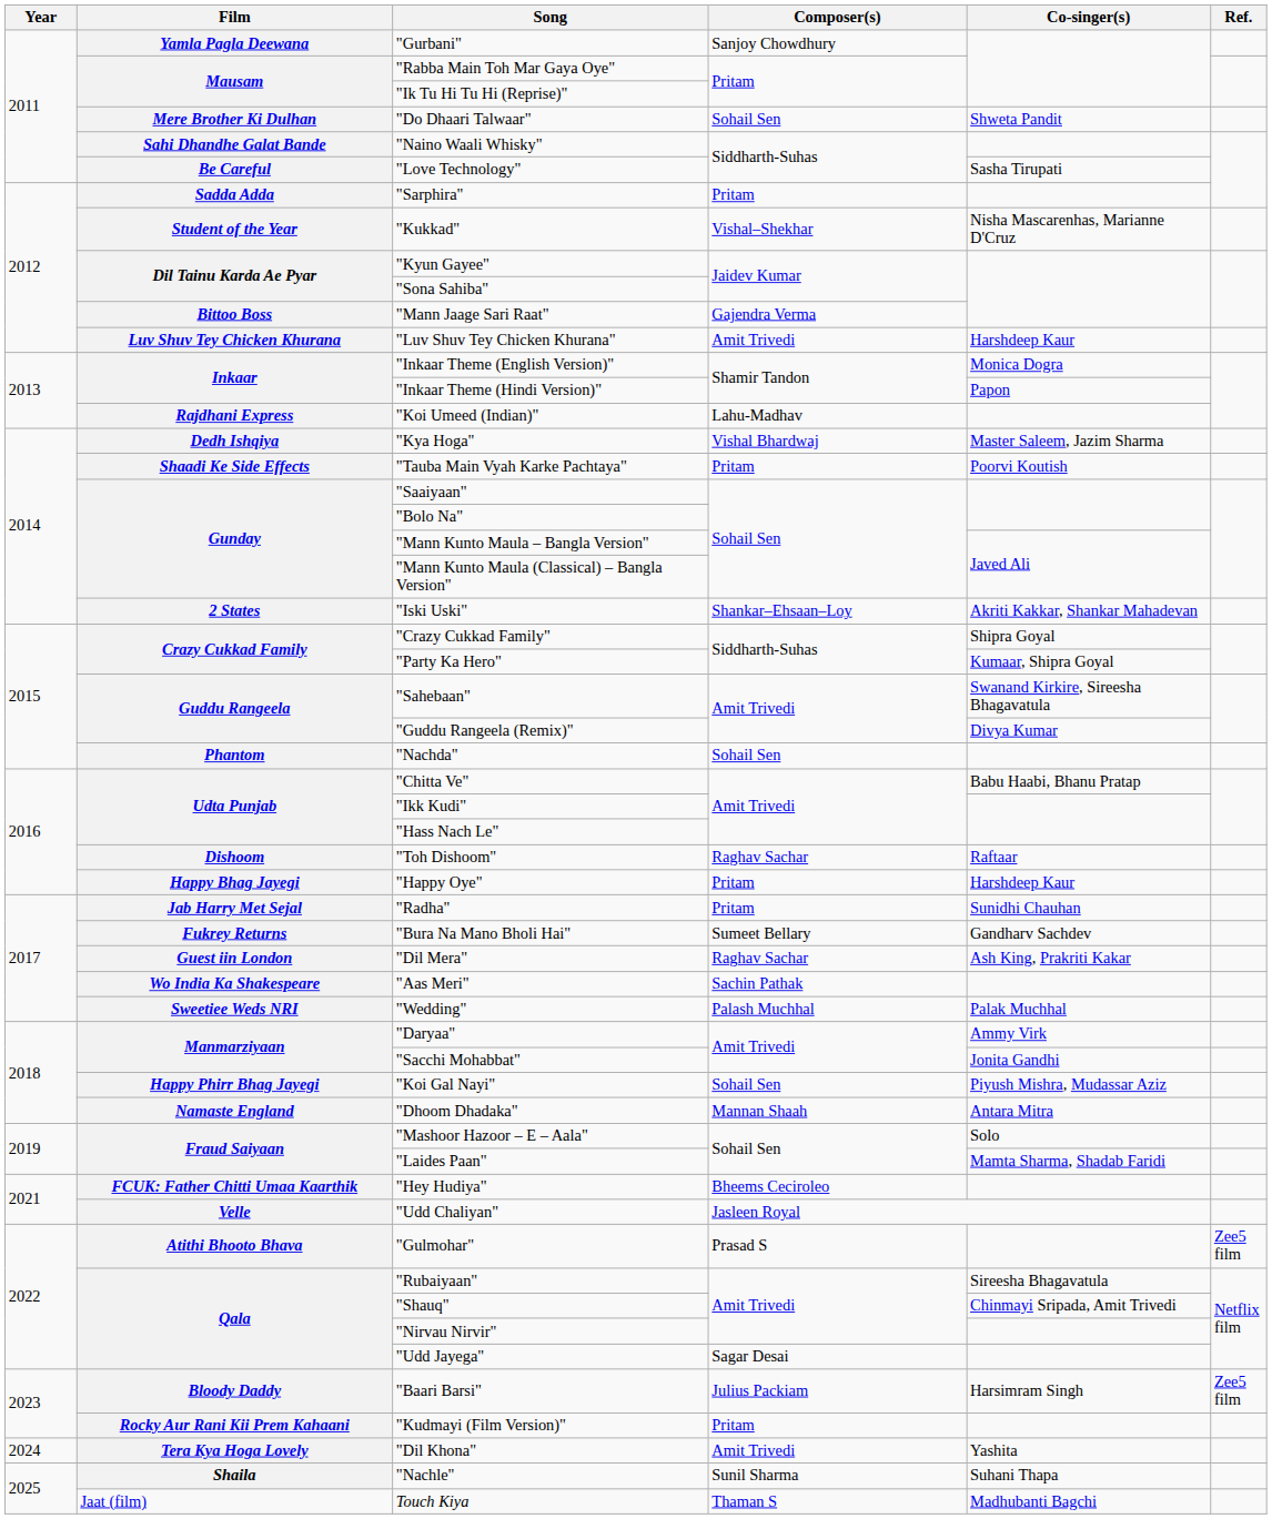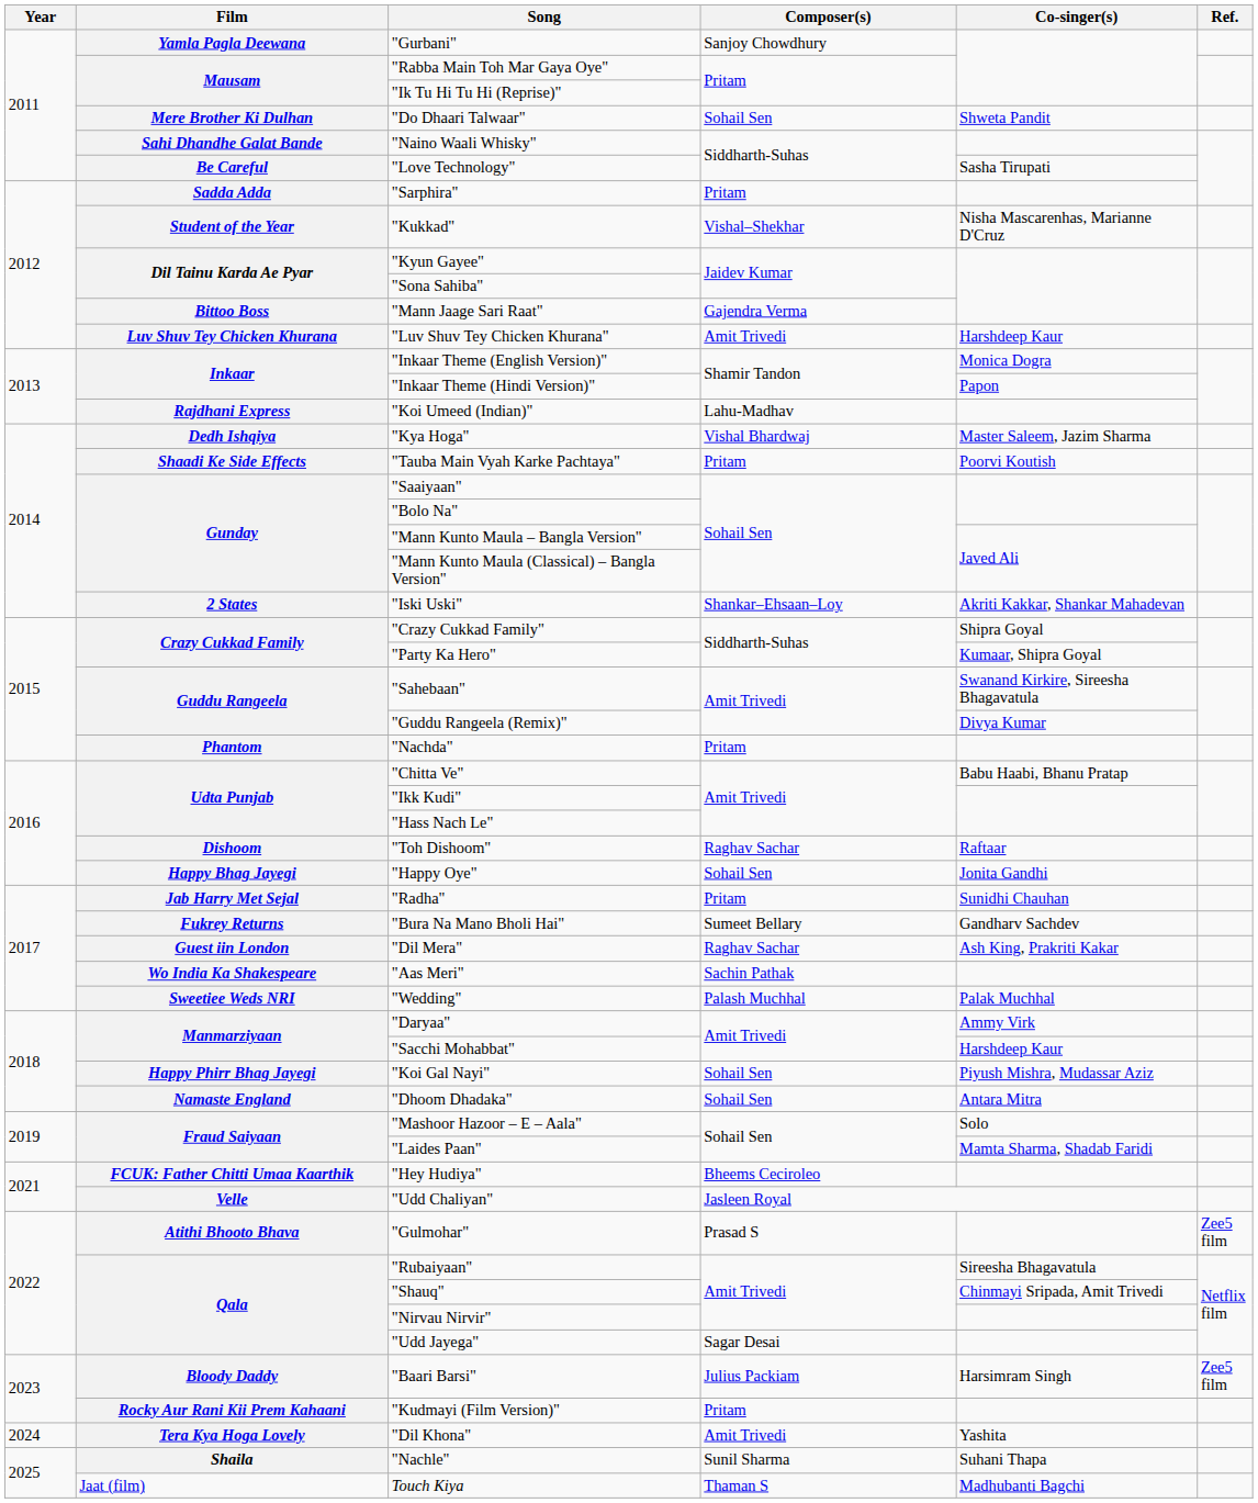 <table class="wikitable plainrowheaders" width="100%">
 <tr>
 <th scope="col" width=5%>Year</th>
 <th scope="col" width=22%>Film</th>
 <th scope="col" width=22%>Song</th>
 <th scope="col" width=18%>Composer(s)</th>
 <th scope="col" width=17%>Co-singer(s)</th>
 <th scope="col" width=2%>Ref.</th>
 </tr>
 <tr>
 <td rowspan="6">2011</td>
 <th scope="row"><em><a href='#'>Yamla Pagla Deewana</a></em></th>
 <td>"Gurbani"</td>
 <td>Sanjoy Chowdhury</td>
 <td rowspan="3"></td>
 <td></td>
 </tr>
 <tr>
 <th scope="row" rowspan="2"><em><a href='#'>Mausam</a></em></th>
 <td>"Rabba Main Toh Mar Gaya Oye"</td>
 <td rowspan="2"><a href='#'>Pritam</a></td>
 <td rowspan="2"></td>
 </tr>
 <tr>
 <td>"Ik Tu Hi Tu Hi (Reprise)"</td>
 </tr>
 <tr>
 <th scope="row"><em><a href='#'>Mere Brother Ki Dulhan</a></em></th>
 <td>"Do Dhaari Talwaar"</td>
 <td><a href='#'>Sohail Sen</a></td>
 <td><a href='#'>Shweta Pandit</a></td>
 <td></td>
 </tr>
 <tr>
 <th scope="row"><em><a href='#'>Sahi Dhandhe Galat Bande</a></em></th>
 <td>"Naino Waali Whisky"</td>
 <td rowspan="2">Siddharth-Suhas</td>
 <td></td>
 <td rowspan="3"></td>
 </tr>
 <tr>
 <th scope="row"><em><a href='#'>Be Careful</a></em></th>
 <td>"Love Technology"</td>
 <td>Sasha Tirupati</td>
 </tr>
 <tr>
 <td rowspan="6">2012</td>
 <th scope="row"><em><a href='#'>Sadda Adda</a></em></th>
 <td>"Sarphira"</td>
 <td><a href='#'>Pritam</a></td>
 <td></td>
 </tr>
 <tr>
 <th scope="row"><em><a href='#'>Student of the Year</a></em></th>
 <td>"Kukkad"</td>
 <td><a href='#'>Vishal–Shekhar</a></td>
 <td>Nisha Mascarenhas, Marianne D'Cruz</td>
 <td></td>
 </tr>
 <tr>
 <th scope="row" rowspan="2"><em>Dil Tainu Karda Ae Pyar</em></th>
 <td>"Kyun Gayee"</td>
 <td rowspan="2"><a href='#'>Jaidev Kumar</a></td>
 <td rowspan="3"></td>
 <td rowspan="3"></td>
 </tr>
 <tr>
 <td>"Sona Sahiba"</td>
 </tr>
 <tr>
 <th scope="row"><em><a href='#'>Bittoo Boss</a></em></th>
 <td>"Mann Jaage Sari Raat"</td>
 <td><a href='#'>Gajendra Verma</a></td>
 </tr>
 <tr>
 <th scope="row"><em><a href='#'>Luv Shuv Tey Chicken Khurana</a></em></th>
 <td>"Luv Shuv Tey Chicken Khurana"</td>
 <td><a href='#'>Amit Trivedi</a></td>
 <td><a href='#'>Harshdeep Kaur</a></td>
 <td></td>
 </tr>
 <tr>
 <td rowspan="3">2013</td>
 <th scope="row" rowspan="2"><em><a href='#'>Inkaar</a></em></th>
 <td>"Inkaar Theme (English Version)"</td>
 <td rowspan="2">Shamir Tandon</td>
 <td><a href='#'>Monica Dogra</a></td>
 <td rowspan="3"></td>
 </tr>
 <tr>
 <td>"Inkaar Theme (Hindi Version)"</td>
 <td><a href='#'>Papon</a></td>
 </tr>
 <tr>
 <th scope="row"><em><a href='#'>Rajdhani Express</a></em></th>
 <td>"Koi Umeed (Indian)"</td>
 <td>Lahu-Madhav</td>
 <td></td>
 </tr>
 <tr>
 <td rowspan="7">2014</td>
 <th scope="row"><em><a href='#'>Dedh Ishqiya</a></em></th>
 <td>"Kya Hoga"</td>
 <td><a href='#'>Vishal Bhardwaj</a></td>
 <td><a href='#'>Master Saleem</a>, Jazim Sharma</td>
 <td></td>
 </tr>
 <tr>
 <th scope="row"><em><a href='#'>Shaadi Ke Side Effects</a></em></th>
 <td>"Tauba Main Vyah Karke Pachtaya"</td>
 <td><a href='#'>Pritam</a></td>
 <td><a href='#'>Poorvi Koutish</a></td>
 <td></td>
 </tr>
 <tr>
 <th scope="row" rowspan="4"><em><a href='#'>Gunday</a></em></th>
 <td>"Saaiyaan"</td>
 <td rowspan="4"><a href='#'>Sohail Sen</a></td>
 <td rowspan="2"></td>
 <td rowspan="4"></td>
 </tr>
 <tr>
 <td>"Bolo Na"</td>
 </tr>
 <tr>
 <td>"Mann Kunto Maula – Bangla Version"</td>
 <td rowspan="2"><a href='#'>Javed Ali</a></td>
 </tr>
 <tr>
 <td>"Mann Kunto Maula (Classical) – Bangla Version"</td>
 </tr>
 <tr>
 <th scope="row"><em><a href='#'>2 States</a></em></th>
 <td>"Iski Uski"</td>
 <td><a href='#'>Shankar–Ehsaan–Loy</a></td>
 <td><a href='#'>Akriti Kakkar</a>, <a href='#'>Shankar Mahadevan</a></td>
 <td></td>
 </tr>
 <tr>
 <td rowspan="5">2015</td>
 <th scope="row" rowspan="2"><em><a href='#'>Crazy Cukkad Family</a></em></th>
 <td>"Crazy Cukkad Family"</td>
 <td rowspan="2">Siddharth-Suhas</td>
 <td>Shipra Goyal</td>
 <td rowspan="2"></td>
 </tr>
 <tr>
 <td>"Party Ka Hero"</td>
 <td><a href='#'>Kumaar</a>, Shipra Goyal</td>
 </tr>
 <tr>
 <th scope="row" rowspan="2"><em><a href='#'>Guddu Rangeela</a></em></th>
 <td>"Sahebaan"</td>
 <td rowspan="2"><a href='#'>Amit Trivedi</a></td>
 <td><a href='#'>Swanand Kirkire</a>, Sireesha Bhagavatula</td>
 <td rowspan="2"></td>
 </tr>
 <tr>
 <td>"Guddu Rangeela (Remix)"</td>
 <td><a href='#'>Divya Kumar</a></td>
 </tr>
 <tr>
 <th scope="row"><em><a href='#'>Phantom</a></em></th>
 <td>"Nachda"</td>
-<td><a href='#'>Sohail Sen</a></td>
+<td><a href='#'>Pritam</a></td>
 <td></td>
 <td></td>
 </tr>
 <tr>
 <td rowspan="5">2016</td>
 <th rowspan="3" scope="row"><em><a href='#'>Udta Punjab</a></em></th>
 <td>"Chitta Ve"</td>
 <td rowspan="3"><a href='#'>Amit Trivedi</a></td>
 <td>Babu Haabi, Bhanu Pratap</td>
 <td rowspan="3"></td>
 </tr>
 <tr>
 <td>"Ikk Kudi"</td>
 <td rowspan="2"></td>
 </tr>
 <tr>
 <td>"Hass Nach Le"</td>
 </tr>
 <tr>
 <th scope="row"><em><a href='#'>Dishoom</a></em></th>
 <td>"Toh Dishoom"</td>
 <td><a href='#'>Raghav Sachar</a></td>
 <td><a href='#'>Raftaar</a></td>
 <td></td>
 </tr>
 <tr>
 <th scope="row"><em><a href='#'>Happy Bhag Jayegi</a></em></th>
 <td>"Happy Oye"</td>
-<td><a href='#'>Pritam</a></td>
-<td><a href='#'>Harshdeep Kaur</a></td>
+<td><a href='#'>Sohail Sen</a></td>
+<td><a href='#'>Jonita Gandhi</a></td>
 <td></td>
 </tr>
 <tr>
 <td rowspan="5">2017</td>
 <th scope="row"><em><a href='#'>Jab Harry Met Sejal</a></em></th>
 <td>"Radha"</td>
 <td><a href='#'>Pritam</a></td>
 <td><a href='#'>Sunidhi Chauhan</a></td>
 <td></td>
 </tr>
 <tr>
 <th scope="row"><em><a href='#'>Fukrey Returns</a></em></th>
 <td>"Bura Na Mano Bholi Hai"</td>
 <td>Sumeet Bellary</td>
 <td>Gandharv Sachdev</td>
 <td></td>
 </tr>
 <tr>
 <th scope="row"><em><a href='#'>Guest iin London</a></em></th>
 <td>"Dil Mera"</td>
 <td><a href='#'>Raghav Sachar</a></td>
 <td><a href='#'>Ash King</a>, <a href='#'>Prakriti Kakar</a></td>
 <td></td>
 </tr>
 <tr>
 <th scope="row"><em><a href='#'>Wo India Ka Shakespeare</a></em></th>
 <td>"Aas Meri"</td>
 <td><a href='#'>Sachin Pathak</a></td>
 <td></td>
 <td></td>
 </tr>
 <tr>
 <th scope="row"><em><a href='#'>Sweetiee Weds NRI</a></em></th>
 <td>"Wedding"</td>
 <td><a href='#'>Palash Muchhal</a></td>
 <td><a href='#'>Palak Muchhal</a></td>
 <td></td>
 </tr>
 <tr>
 <td rowspan="4">2018</td>
 <th scope="row" rowspan="2"><em><a href='#'>Manmarziyaan</a></em></th>
 <td>"Daryaa"</td>
 <td rowspan="2"><a href='#'>Amit Trivedi</a></td>
 <td><a href='#'>Ammy Virk</a></td>
 <td></td>
 </tr>
 <tr>
 <td>"Sacchi Mohabbat"</td>
-<td><a href='#'>Jonita Gandhi</a></td>
+<td><a href='#'>Harshdeep Kaur</a></td>
 <td></td>
 </tr>
 <tr>
 <th scope="row"><em><a href='#'>Happy Phirr Bhag Jayegi</a></em></th>
 <td>"Koi Gal Nayi"</td>
 <td><a href='#'>Sohail Sen</a></td>
 <td><a href='#'>Piyush Mishra</a>, <a href='#'>Mudassar Aziz</a></td>
 <td></td>
 </tr>
 <tr>
 <th scope="row"><em><a href='#'>Namaste England</a></em></th>
 <td>"Dhoom Dhadaka"</td>
-<td><a href='#'>Mannan Shaah</a></td>
+<td><a href='#'>Sohail Sen</a></td>
 <td><a href='#'>Antara Mitra</a></td>
 <td></td>
 </tr>
 <tr>
 <td rowspan="2">2019</td>
 <th scope="row" rowspan="2"><em><a href='#'>Fraud Saiyaan</a></em></th>
 <td>"Mashoor Hazoor – E – Aala"</td>
 <td rowspan="2">Sohail Sen</td>
 <td>Solo</td>
 <td></td>
 </tr>
 <tr>
 <td>"Laides Paan"</td>
 <td><a href='#'>Mamta Sharma</a>, <a href='#'>Shadab Faridi</a></td>
 <td></td>
 </tr>
 <tr>
 <td rowspan=2>2021</td>
 <th scope="row"><em><a href='#'>FCUK: Father Chitti Umaa Kaarthik</a></em></th>
 <td>"Hey Hudiya"</td>
 <td><a href='#'>Bheems Ceciroleo</a></td>
 <td></td>
 <td></td>
 </tr>
 <tr>
 <th scope="row"><em><a href='#'>Velle</a></em></th>
 <td>"Udd Chaliyan"</td>
 <td colspan=2><a href='#'>Jasleen Royal</a></td>
 <td></td>
 </tr>
 <tr>
 <td rowspan=5>2022</td>
 <th scope="row"><em><a href='#'>Atithi Bhooto Bhava</a></em></th>
 <td>"Gulmohar"</td>
 <td>Prasad S</td>
 <td></td>
 <td><a href='#'>Zee5</a> film</td>
 </tr>
 <tr>
 <th scope="row" rowspan=4><em><a href='#'>Qala</a></em></th>
 <td>"Rubaiyaan"</td>
 <td rowspan=3><a href='#'>Amit Trivedi</a></td>
 <td>Sireesha Bhagavatula</td>
 <td rowspan=4><a href='#'>Netflix</a> film</td>
 </tr>
 <tr>
 <td>"Shauq"</td>
 <td><a href='#'>Chinmayi</a> Sripada, Amit Trivedi</td>
 </tr>
 <tr>
 <td>"Nirvau Nirvir"</td>
 <td></td>
 </tr>
 <tr>
 <td>"Udd Jayega"</td>
 <td>Sagar Desai</td>
 <td></td>
 </tr>
 <tr>
 <td rowspan=2>2023</td>
 <th scope="row"><em><a href='#'>Bloody Daddy</a></em></th>
 <td>"Baari Barsi"</td>
 <td><a href='#'>Julius Packiam</a></td>
 <td>Harsimram Singh</td>
 <td><a href='#'>Zee5</a> film</td>
 </tr>
 <tr>
 <th scope="row"><em><a href='#'>Rocky Aur Rani Kii Prem Kahaani</a></em></th>
 <td>"Kudmayi (Film Version)"</td>
 <td><a href='#'>Pritam</a></td>
 <td></td>
 <td></td>
 </tr>
 <tr>
 <td>2024</td>
 <th scope="row"><em><a href='#'>Tera Kya Hoga Lovely</a></em></th>
 <td>"Dil Khona"</td>
 <td><a href='#'>Amit Trivedi</a></td>
 <td>Yashita</td>
 <td></td>
 </tr>
 <tr>
 <td Rowspan="2">2025</td>
 <th><em>Shaila</em></th>
 <td>"Nachle"</td>
 <td>Sunil Sharma</td>
 <td>Suhani Thapa</td>
 <td></td>
 </tr>
 <tr>
 <td><a href='#'>Jaat (film)</a></td>
 <td><em>Touch Kiya</em></td>
 <td><a href='#'>Thaman S</a></td>
 <td><a href='#'>Madhubanti Bagchi</a></td>
 <td></td>
 </tr>
 </table>
